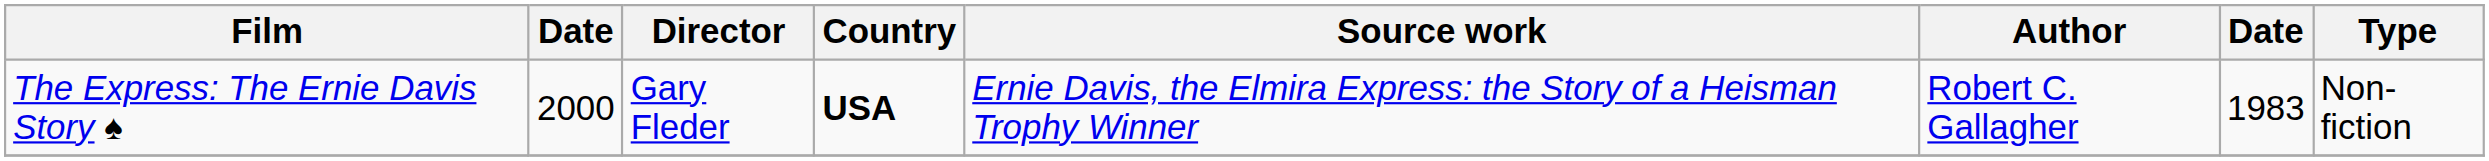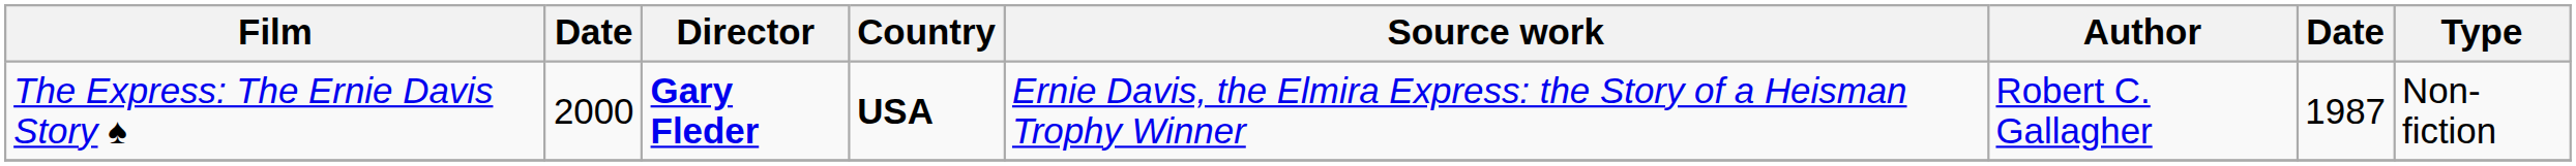 <table class="wikitable" style=width:90%>
 <tr style="background:#CCCCCC;">
 <th>Film</th>
 <th>Date</th>
 <th>Director</th>
 <th>Country</th>
 <th>Source work</th>
 <th>Author</th>
 <th>Date</th>
 <th>Type</th>
 </tr>
 <tr>
 <td><em><a href='#'>The Express: The Ernie Davis Story</a></em> ♠</td>
 <td>2000</td>
-<td><a href='#'>Gary Fleder</a></td>
+<td><strong><a href='#'>Gary Fleder</a></strong></td>
 <td><strong>USA</strong></td>
 <td><em><a href='#'>Ernie Davis, the Elmira Express: the Story of a Heisman Trophy Winner</a></em></td>
 <td><a href='#'>Robert C. Gallagher</a></td>
-<td>1983</td>
+<td>1987</td>
 <td>Non-fiction</td>
 </tr>
 <tr>
 </tr>
 </table>
